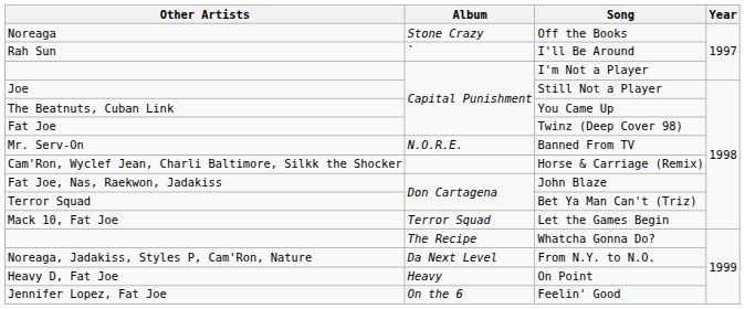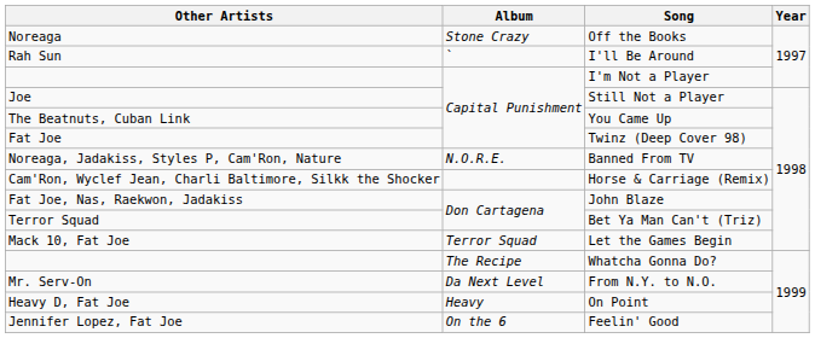 <table class="wikitable">
 <tr>
 <th>Other Artists</th>
 <th>Album</th>
 <th>Song</th>
 <th>Year</th>
 </tr>
 <tr>
 <td>Noreaga</td>
 <td><em>Stone Crazy</em></td>
 <td>Off the Books</td>
 <td rowspan="3">1997</td>
 </tr>
 <tr>
 <td>Rah Sun</td>
 <td>`</td>
 <td>I'll Be Around</td>
 </tr>
 <tr>
 <td></td>
 <td rowspan="4"><em>Capital Punishment</em></td>
 <td>I'm Not a Player</td>
 </tr>
 <tr>
 <td>Joe</td>
 <td>Still Not a Player</td>
 <td rowspan="8">1998</td>
 </tr>
 <tr>
 <td>The Beatnuts, Cuban Link</td>
 <td>You Came Up</td>
 </tr>
 <tr>
 <td>Fat Joe</td>
 <td>Twinz (Deep Cover 98)</td>
 </tr>
 <tr>
-<td>Mr. Serv-On</td>
+<td>Noreaga, Jadakiss, Styles P, Cam'Ron, Nature</td>
 <td><em>N.O.R.E.</em></td>
 <td>Banned From TV</td>
 </tr>
 <tr>
 <td>Cam'Ron, Wyclef Jean, Charli Baltimore, Silkk the Shocker</td>
 <td></td>
 <td>Horse & Carriage (Remix)</td>
 </tr>
 <tr>
 <td>Fat Joe, Nas, Raekwon, Jadakiss</td>
 <td rowspan="2"><em>Don Cartagena</em></td>
 <td>John Blaze</td>
 </tr>
 <tr>
 <td>Terror Squad</td>
 <td>Bet Ya Man Can't (Triz)</td>
 </tr>
 <tr>
 <td>Mack 10, Fat Joe</td>
 <td><em>Terror Squad</em></td>
 <td>Let the Games Begin</td>
 </tr>
 <tr>
 <td></td>
 <td><em>The Recipe</em></td>
 <td>Whatcha Gonna Do?</td>
 <td rowspan="4">1999</td>
 </tr>
 <tr>
-<td>Noreaga, Jadakiss, Styles P, Cam'Ron, Nature</td>
+<td>Mr. Serv-On</td>
 <td><em>Da Next Level</em></td>
 <td>From N.Y. to N.O.</td>
 </tr>
 <tr>
 <td>Heavy D, Fat Joe</td>
 <td><em>Heavy</em></td>
 <td>On Point</td>
 </tr>
 <tr>
 <td>Jennifer Lopez, Fat Joe</td>
 <td><em>On the 6</em></td>
 <td>Feelin' Good</td>
 </tr>
 </table>
